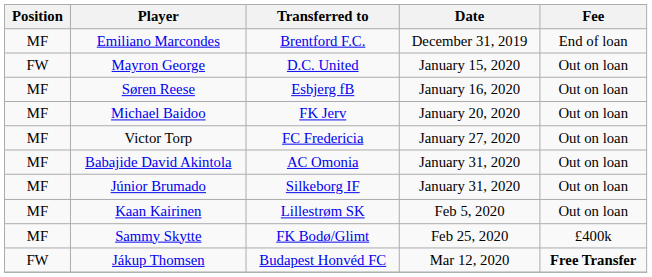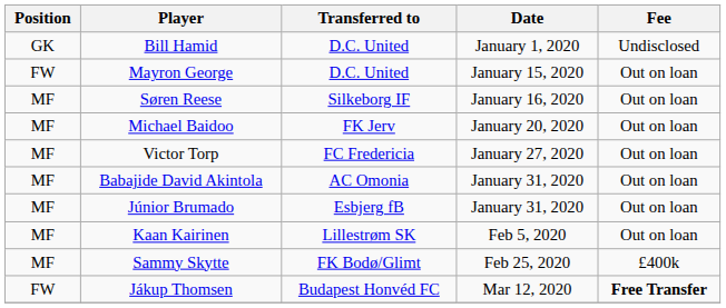 <table class="wikitable sortable" style="width:75%; font-size:95%; text-align:center;">
 <tr>
 <th>Position</th>
 <th>Player</th>
 <th>Transferred to</th>
 <th>Date</th>
 <th>Fee</th>
 </tr>
 <tr>
-<td>MF</td>
-<td>  <a href='#'>Emiliano Marcondes</a></td>
-<td><a href='#'>Brentford F.C.</a></td>
-<td>December 31, 2019</td>
-<td>End of loan</td>
+<td>GK</td>
+<td> <a href='#'>Bill Hamid</a></td>
+<td><a href='#'>D.C. United</a></td>
+<td>January 1, 2020</td>
+<td>Undisclosed</td>
 </tr>
 <tr>
 <td>FW</td>
 <td> <a href='#'>Mayron George</a></td>
 <td><a href='#'>D.C. United</a></td>
 <td>January 15, 2020</td>
 <td>Out on loan</td>
 </tr>
 <tr>
 <td>MF</td>
 <td> <a href='#'>Søren Reese</a></td>
-<td><a href='#'>Esbjerg fB</a></td>
+<td><a href='#'>Silkeborg IF</a></td>
 <td>January 16, 2020</td>
 <td>Out on loan</td>
 </tr>
 <tr>
 <td>MF</td>
 <td> <a href='#'>Michael Baidoo</a></td>
 <td><a href='#'>FK Jerv</a></td>
 <td>January 20, 2020</td>
 <td>Out on loan</td>
 </tr>
 <tr>
 <td>MF</td>
 <td> Victor Torp</td>
 <td><a href='#'>FC Fredericia</a></td>
 <td>January 27, 2020</td>
 <td>Out on loan</td>
 </tr>
 <tr>
 <td>MF</td>
 <td> <a href='#'>Babajide David Akintola</a></td>
 <td><a href='#'>AC Omonia</a></td>
 <td>January 31, 2020</td>
 <td>Out on loan</td>
 </tr>
 <tr>
 <td>MF</td>
 <td> <a href='#'>Júnior Brumado</a></td>
-<td><a href='#'>Silkeborg IF</a></td>
+<td><a href='#'>Esbjerg fB</a></td>
 <td>January 31, 2020</td>
 <td>Out on loan</td>
 </tr>
 <tr>
 <td>MF</td>
 <td> <a href='#'>Kaan Kairinen</a></td>
 <td><a href='#'>Lillestrøm SK</a></td>
 <td>Feb 5, 2020</td>
 <td>Out on loan</td>
 </tr>
 <tr>
 <td>MF</td>
 <td> <a href='#'>Sammy Skytte</a></td>
 <td><a href='#'>FK Bodø/Glimt</a></td>
 <td>Feb 25, 2020</td>
 <td>£400k</td>
 </tr>
 <tr>
 <td>FW</td>
 <td> <a href='#'>Jákup Thomsen</a></td>
 <td><a href='#'>Budapest Honvéd FC</a></td>
 <td>Mar 12, 2020</td>
 <td><strong>Free Transfer</strong></td>
 </tr>
 <tr>
 </tr>
 </table>
